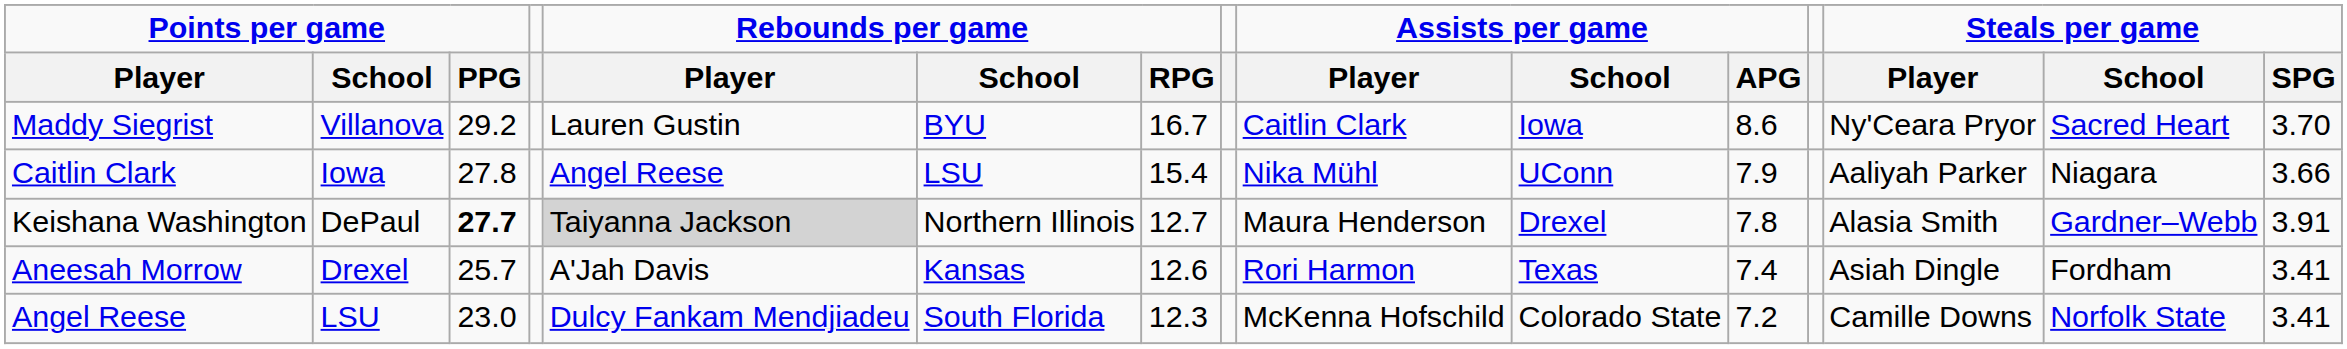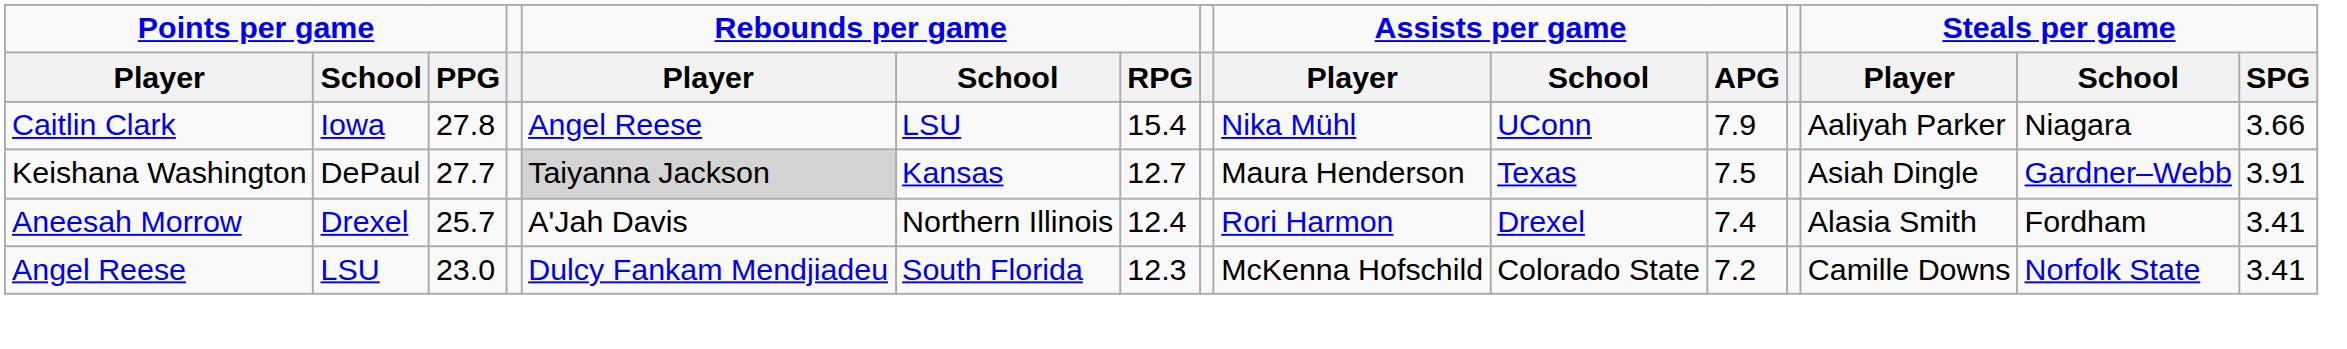 <table class="wikitable" style="text-align: left;">
 <tr>
 <td colspan=3 style="text-align:center;"><strong><a href='#'>Points per game</a></strong></td>
 <td></td>
 <td colspan=3 style="text-align:center;"><strong><a href='#'>Rebounds per game</a></strong></td>
 <td></td>
 <td colspan=3 style="text-align:center;"><strong><a href='#'>Assists per game</a></strong></td>
 <td></td>
 <td colspan=3 style="text-align:center;"><strong><a href='#'>Steals per game</a></strong></td>
 </tr>
 <tr>
 <th>Player</th>
 <th>School</th>
 <th>PPG</th>
 <th></th>
 <th>Player</th>
 <th>School</th>
 <th>RPG</th>
 <th></th>
 <th>Player</th>
 <th>School</th>
 <th>APG</th>
 <th></th>
 <th>Player</th>
 <th>School</th>
 <th>SPG</th>
 </tr>
 <tr>
-<td><a href='#'>Maddy Siegrist</a></td>
-<td><a href='#'>Villanova</a></td>
-<td>29.2</td>
-<td></td>
-<td>Lauren Gustin</td>
-<td><a href='#'>BYU</a></td>
-<td>16.7</td>
-<td></td>
-<td><a href='#'>Caitlin Clark</a></td>
-<td><a href='#'>Iowa</a></td>
-<td>8.6</td>
-<td></td>
-<td>Ny'Ceara Pryor</td>
-<td><a href='#'>Sacred Heart</a></td>
-<td>3.70</td>
-</tr>
-<tr>
 <td><a href='#'>Caitlin Clark</a></td>
 <td><a href='#'>Iowa</a></td>
 <td>27.8</td>
 <td></td>
 <td><a href='#'>Angel Reese</a></td>
 <td><a href='#'>LSU</a></td>
 <td>15.4</td>
 <td></td>
 <td><a href='#'>Nika Mühl</a></td>
 <td><a href='#'>UConn</a></td>
 <td>7.9</td>
 <td></td>
 <td>Aaliyah Parker</td>
 <td>Niagara</td>
 <td>3.66</td>
 </tr>
 <tr>
 <td>Keishana Washington</td>
 <td>DePaul</td>
-<td><strong>27.7</strong></td>
+<td>27.7</td>
 <td></td>
 <td style="background: lightgrey;">Taiyanna Jackson</td>
-<td>Northern Illinois</td>
+<td><a href='#'>Kansas</a></td>
 <td>12.7</td>
 <td></td>
 <td>Maura Henderson</td>
-<td><a href='#'>Drexel</a></td>
-<td>7.8</td>
+<td><a href='#'>Texas</a></td>
+<td>7.5</td>
 <td></td>
-<td>Alasia Smith</td>
+<td>Asiah Dingle</td>
 <td><a href='#'>Gardner–Webb</a></td>
 <td>3.91</td>
 </tr>
 <tr>
 <td><a href='#'>Aneesah Morrow</a></td>
 <td><a href='#'>Drexel</a></td>
 <td>25.7</td>
 <td></td>
 <td>A'Jah Davis</td>
-<td><a href='#'>Kansas</a></td>
-<td>12.6</td>
+<td>Northern Illinois</td>
+<td>12.4</td>
 <td></td>
 <td><a href='#'>Rori Harmon</a></td>
-<td><a href='#'>Texas</a></td>
+<td><a href='#'>Drexel</a></td>
 <td>7.4</td>
 <td></td>
-<td>Asiah Dingle</td>
+<td>Alasia Smith</td>
 <td>Fordham</td>
 <td>3.41</td>
 </tr>
 <tr>
 <td><a href='#'>Angel Reese</a></td>
 <td><a href='#'>LSU</a></td>
 <td>23.0</td>
 <td></td>
 <td><a href='#'>Dulcy Fankam Mendjiadeu</a></td>
 <td><a href='#'>South Florida</a></td>
 <td>12.3</td>
 <td></td>
 <td>McKenna Hofschild</td>
 <td>Colorado State</td>
 <td>7.2</td>
 <td></td>
 <td>Camille Downs</td>
 <td><a href='#'>Norfolk State</a></td>
 <td>3.41</td>
 </tr>
 </table>
